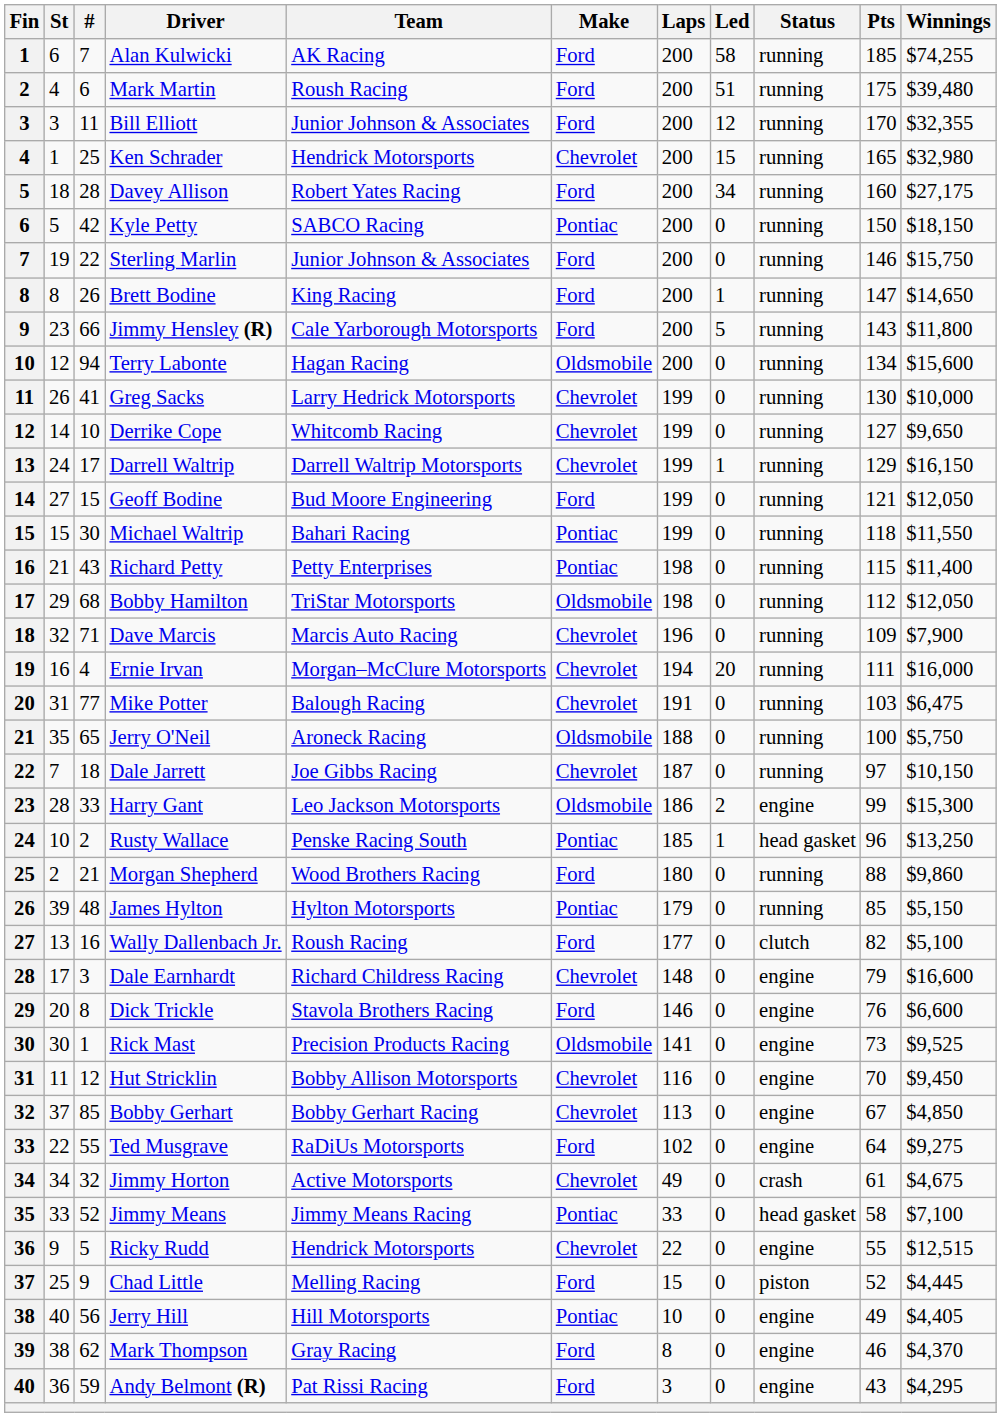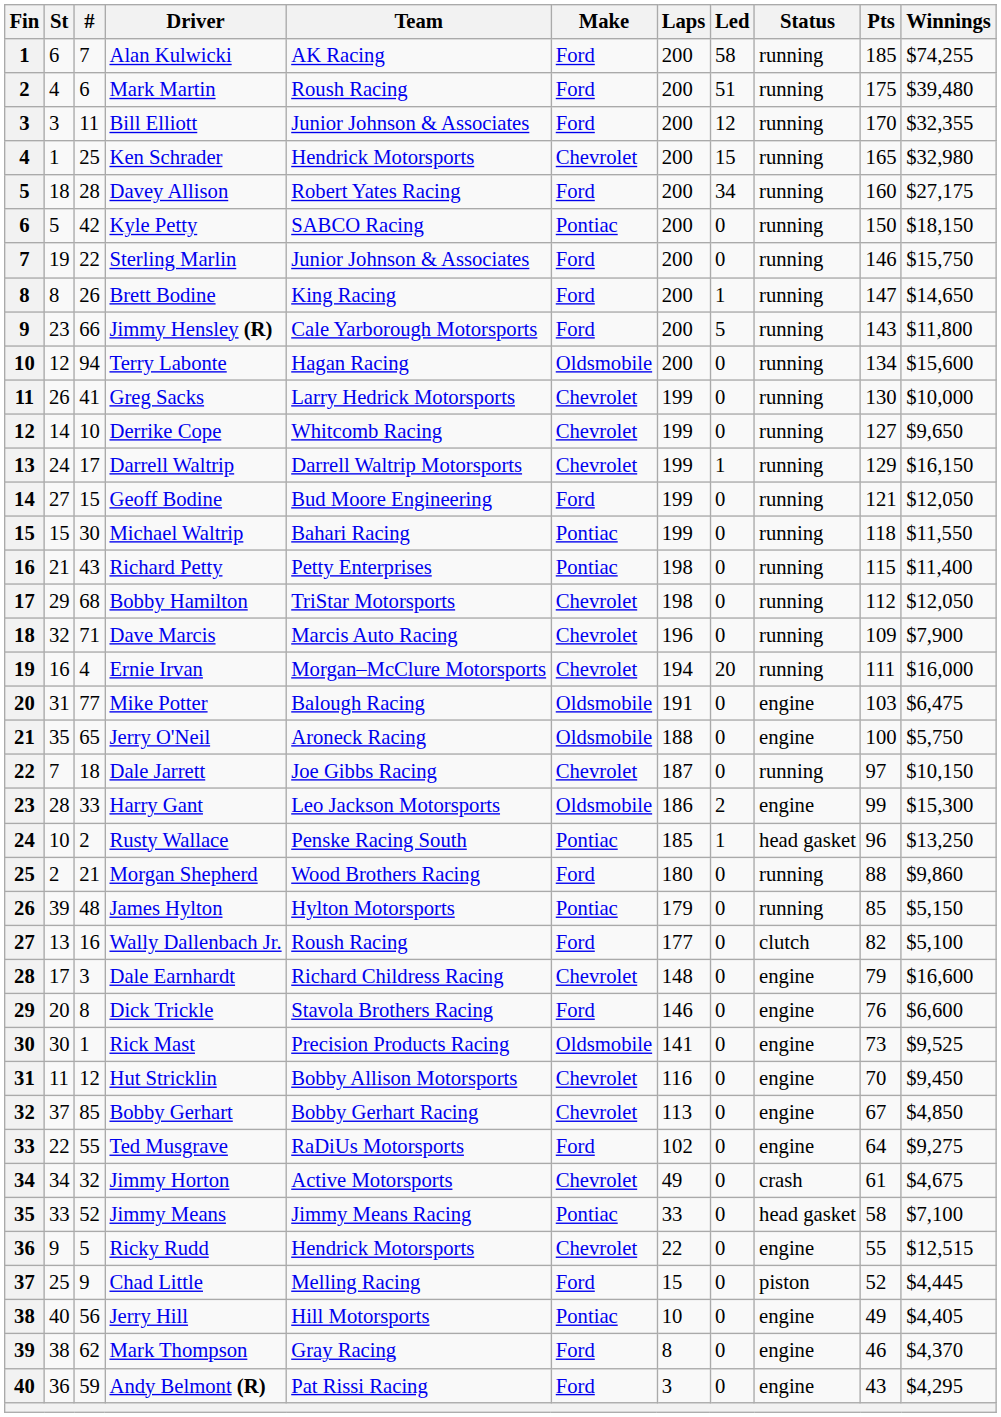 <table class="wikitable" style="font-size:95%">
 <tr>
 <th>Fin</th>
 <th>St</th>
 <th>#</th>
 <th>Driver</th>
 <th>Team</th>
 <th>Make</th>
 <th>Laps</th>
 <th>Led</th>
 <th>Status</th>
 <th>Pts</th>
 <th>Winnings</th>
 </tr>
 <tr>
 <th>1</th>
 <td>6</td>
 <td>7</td>
 <td><a href='#'>Alan Kulwicki</a></td>
 <td><a href='#'>AK Racing</a></td>
 <td><a href='#'>Ford</a></td>
 <td>200</td>
 <td>58</td>
 <td>running</td>
 <td>185</td>
 <td>$74,255</td>
 </tr>
 <tr>
 <th>2</th>
 <td>4</td>
 <td>6</td>
 <td><a href='#'>Mark Martin</a></td>
 <td><a href='#'>Roush Racing</a></td>
 <td><a href='#'>Ford</a></td>
 <td>200</td>
 <td>51</td>
 <td>running</td>
 <td>175</td>
 <td>$39,480</td>
 </tr>
 <tr>
 <th>3</th>
 <td>3</td>
 <td>11</td>
 <td><a href='#'>Bill Elliott</a></td>
 <td><a href='#'>Junior Johnson & Associates</a></td>
 <td><a href='#'>Ford</a></td>
 <td>200</td>
 <td>12</td>
 <td>running</td>
 <td>170</td>
 <td>$32,355</td>
 </tr>
 <tr>
 <th>4</th>
 <td>1</td>
 <td>25</td>
 <td><a href='#'>Ken Schrader</a></td>
 <td><a href='#'>Hendrick Motorsports</a></td>
 <td><a href='#'>Chevrolet</a></td>
 <td>200</td>
 <td>15</td>
 <td>running</td>
 <td>165</td>
 <td>$32,980</td>
 </tr>
 <tr>
 <th>5</th>
 <td>18</td>
 <td>28</td>
 <td><a href='#'>Davey Allison</a></td>
 <td><a href='#'>Robert Yates Racing</a></td>
 <td><a href='#'>Ford</a></td>
 <td>200</td>
 <td>34</td>
 <td>running</td>
 <td>160</td>
 <td>$27,175</td>
 </tr>
 <tr>
 <th>6</th>
 <td>5</td>
 <td>42</td>
 <td><a href='#'>Kyle Petty</a></td>
 <td><a href='#'>SABCO Racing</a></td>
 <td><a href='#'>Pontiac</a></td>
 <td>200</td>
 <td>0</td>
 <td>running</td>
 <td>150</td>
 <td>$18,150</td>
 </tr>
 <tr>
 <th>7</th>
 <td>19</td>
 <td>22</td>
 <td><a href='#'>Sterling Marlin</a></td>
 <td><a href='#'>Junior Johnson & Associates</a></td>
 <td><a href='#'>Ford</a></td>
 <td>200</td>
 <td>0</td>
 <td>running</td>
 <td>146</td>
 <td>$15,750</td>
 </tr>
 <tr>
 <th>8</th>
 <td>8</td>
 <td>26</td>
 <td><a href='#'>Brett Bodine</a></td>
 <td><a href='#'>King Racing</a></td>
 <td><a href='#'>Ford</a></td>
 <td>200</td>
 <td>1</td>
 <td>running</td>
 <td>147</td>
 <td>$14,650</td>
 </tr>
 <tr>
 <th>9</th>
 <td>23</td>
 <td>66</td>
 <td><a href='#'>Jimmy Hensley</a> <strong>(R)</strong></td>
 <td><a href='#'>Cale Yarborough Motorsports</a></td>
 <td><a href='#'>Ford</a></td>
 <td>200</td>
 <td>5</td>
 <td>running</td>
 <td>143</td>
 <td>$11,800</td>
 </tr>
 <tr>
 <th>10</th>
 <td>12</td>
 <td>94</td>
 <td><a href='#'>Terry Labonte</a></td>
 <td><a href='#'>Hagan Racing</a></td>
 <td><a href='#'>Oldsmobile</a></td>
 <td>200</td>
 <td>0</td>
 <td>running</td>
 <td>134</td>
 <td>$15,600</td>
 </tr>
 <tr>
 <th>11</th>
 <td>26</td>
 <td>41</td>
 <td><a href='#'>Greg Sacks</a></td>
 <td><a href='#'>Larry Hedrick Motorsports</a></td>
 <td><a href='#'>Chevrolet</a></td>
 <td>199</td>
 <td>0</td>
 <td>running</td>
 <td>130</td>
 <td>$10,000</td>
 </tr>
 <tr>
 <th>12</th>
 <td>14</td>
 <td>10</td>
 <td><a href='#'>Derrike Cope</a></td>
 <td><a href='#'>Whitcomb Racing</a></td>
 <td><a href='#'>Chevrolet</a></td>
 <td>199</td>
 <td>0</td>
 <td>running</td>
 <td>127</td>
 <td>$9,650</td>
 </tr>
 <tr>
 <th>13</th>
 <td>24</td>
 <td>17</td>
 <td><a href='#'>Darrell Waltrip</a></td>
 <td><a href='#'>Darrell Waltrip Motorsports</a></td>
 <td><a href='#'>Chevrolet</a></td>
 <td>199</td>
 <td>1</td>
 <td>running</td>
 <td>129</td>
 <td>$16,150</td>
 </tr>
 <tr>
 <th>14</th>
 <td>27</td>
 <td>15</td>
 <td><a href='#'>Geoff Bodine</a></td>
 <td><a href='#'>Bud Moore Engineering</a></td>
 <td><a href='#'>Ford</a></td>
 <td>199</td>
 <td>0</td>
 <td>running</td>
 <td>121</td>
 <td>$12,050</td>
 </tr>
 <tr>
 <th>15</th>
 <td>15</td>
 <td>30</td>
 <td><a href='#'>Michael Waltrip</a></td>
 <td><a href='#'>Bahari Racing</a></td>
 <td><a href='#'>Pontiac</a></td>
 <td>199</td>
 <td>0</td>
 <td>running</td>
 <td>118</td>
 <td>$11,550</td>
 </tr>
 <tr>
 <th>16</th>
 <td>21</td>
 <td>43</td>
 <td><a href='#'>Richard Petty</a></td>
 <td><a href='#'>Petty Enterprises</a></td>
 <td><a href='#'>Pontiac</a></td>
 <td>198</td>
 <td>0</td>
 <td>running</td>
 <td>115</td>
 <td>$11,400</td>
 </tr>
 <tr>
 <th>17</th>
 <td>29</td>
 <td>68</td>
 <td><a href='#'>Bobby Hamilton</a></td>
 <td><a href='#'>TriStar Motorsports</a></td>
-<td><a href='#'>Oldsmobile</a></td>
+<td><a href='#'>Chevrolet</a></td>
 <td>198</td>
 <td>0</td>
 <td>running</td>
 <td>112</td>
 <td>$12,050</td>
 </tr>
 <tr>
 <th>18</th>
 <td>32</td>
 <td>71</td>
 <td><a href='#'>Dave Marcis</a></td>
 <td><a href='#'>Marcis Auto Racing</a></td>
 <td><a href='#'>Chevrolet</a></td>
 <td>196</td>
 <td>0</td>
 <td>running</td>
 <td>109</td>
 <td>$7,900</td>
 </tr>
 <tr>
 <th>19</th>
 <td>16</td>
 <td>4</td>
 <td><a href='#'>Ernie Irvan</a></td>
 <td><a href='#'>Morgan–McClure Motorsports</a></td>
 <td><a href='#'>Chevrolet</a></td>
 <td>194</td>
 <td>20</td>
 <td>running</td>
 <td>111</td>
 <td>$16,000</td>
 </tr>
 <tr>
 <th>20</th>
 <td>31</td>
 <td>77</td>
 <td><a href='#'>Mike Potter</a></td>
 <td><a href='#'>Balough Racing</a></td>
-<td><a href='#'>Chevrolet</a></td>
+<td><a href='#'>Oldsmobile</a></td>
 <td>191</td>
 <td>0</td>
-<td>running</td>
+<td>engine</td>
 <td>103</td>
 <td>$6,475</td>
 </tr>
 <tr>
 <th>21</th>
 <td>35</td>
 <td>65</td>
 <td><a href='#'>Jerry O'Neil</a></td>
 <td><a href='#'>Aroneck Racing</a></td>
 <td><a href='#'>Oldsmobile</a></td>
 <td>188</td>
 <td>0</td>
-<td>running</td>
+<td>engine</td>
 <td>100</td>
 <td>$5,750</td>
 </tr>
 <tr>
 <th>22</th>
 <td>7</td>
 <td>18</td>
 <td><a href='#'>Dale Jarrett</a></td>
 <td><a href='#'>Joe Gibbs Racing</a></td>
 <td><a href='#'>Chevrolet</a></td>
 <td>187</td>
 <td>0</td>
 <td>running</td>
 <td>97</td>
 <td>$10,150</td>
 </tr>
 <tr>
 <th>23</th>
 <td>28</td>
 <td>33</td>
 <td><a href='#'>Harry Gant</a></td>
 <td><a href='#'>Leo Jackson Motorsports</a></td>
 <td><a href='#'>Oldsmobile</a></td>
 <td>186</td>
 <td>2</td>
 <td>engine</td>
 <td>99</td>
 <td>$15,300</td>
 </tr>
 <tr>
 <th>24</th>
 <td>10</td>
 <td>2</td>
 <td><a href='#'>Rusty Wallace</a></td>
 <td><a href='#'>Penske Racing South</a></td>
 <td><a href='#'>Pontiac</a></td>
 <td>185</td>
 <td>1</td>
 <td>head gasket</td>
 <td>96</td>
 <td>$13,250</td>
 </tr>
 <tr>
 <th>25</th>
 <td>2</td>
 <td>21</td>
 <td><a href='#'>Morgan Shepherd</a></td>
 <td><a href='#'>Wood Brothers Racing</a></td>
 <td><a href='#'>Ford</a></td>
 <td>180</td>
 <td>0</td>
 <td>running</td>
 <td>88</td>
 <td>$9,860</td>
 </tr>
 <tr>
 <th>26</th>
 <td>39</td>
 <td>48</td>
 <td><a href='#'>James Hylton</a></td>
 <td><a href='#'>Hylton Motorsports</a></td>
 <td><a href='#'>Pontiac</a></td>
 <td>179</td>
 <td>0</td>
 <td>running</td>
 <td>85</td>
 <td>$5,150</td>
 </tr>
 <tr>
 <th>27</th>
 <td>13</td>
 <td>16</td>
 <td><a href='#'>Wally Dallenbach Jr.</a></td>
 <td><a href='#'>Roush Racing</a></td>
 <td><a href='#'>Ford</a></td>
 <td>177</td>
 <td>0</td>
 <td>clutch</td>
 <td>82</td>
 <td>$5,100</td>
 </tr>
 <tr>
 <th>28</th>
 <td>17</td>
 <td>3</td>
 <td><a href='#'>Dale Earnhardt</a></td>
 <td><a href='#'>Richard Childress Racing</a></td>
 <td><a href='#'>Chevrolet</a></td>
 <td>148</td>
 <td>0</td>
 <td>engine</td>
 <td>79</td>
 <td>$16,600</td>
 </tr>
 <tr>
 <th>29</th>
 <td>20</td>
 <td>8</td>
 <td><a href='#'>Dick Trickle</a></td>
 <td><a href='#'>Stavola Brothers Racing</a></td>
 <td><a href='#'>Ford</a></td>
 <td>146</td>
 <td>0</td>
 <td>engine</td>
 <td>76</td>
 <td>$6,600</td>
 </tr>
 <tr>
 <th>30</th>
 <td>30</td>
 <td>1</td>
 <td><a href='#'>Rick Mast</a></td>
 <td><a href='#'>Precision Products Racing</a></td>
 <td><a href='#'>Oldsmobile</a></td>
 <td>141</td>
 <td>0</td>
 <td>engine</td>
 <td>73</td>
 <td>$9,525</td>
 </tr>
 <tr>
 <th>31</th>
 <td>11</td>
 <td>12</td>
 <td><a href='#'>Hut Stricklin</a></td>
 <td><a href='#'>Bobby Allison Motorsports</a></td>
 <td><a href='#'>Chevrolet</a></td>
 <td>116</td>
 <td>0</td>
 <td>engine</td>
 <td>70</td>
 <td>$9,450</td>
 </tr>
 <tr>
 <th>32</th>
 <td>37</td>
 <td>85</td>
 <td><a href='#'>Bobby Gerhart</a></td>
 <td><a href='#'>Bobby Gerhart Racing</a></td>
 <td><a href='#'>Chevrolet</a></td>
 <td>113</td>
 <td>0</td>
 <td>engine</td>
 <td>67</td>
 <td>$4,850</td>
 </tr>
 <tr>
 <th>33</th>
 <td>22</td>
 <td>55</td>
 <td><a href='#'>Ted Musgrave</a></td>
 <td><a href='#'>RaDiUs Motorsports</a></td>
 <td><a href='#'>Ford</a></td>
 <td>102</td>
 <td>0</td>
 <td>engine</td>
 <td>64</td>
 <td>$9,275</td>
 </tr>
 <tr>
 <th>34</th>
 <td>34</td>
 <td>32</td>
 <td><a href='#'>Jimmy Horton</a></td>
 <td><a href='#'>Active Motorsports</a></td>
 <td><a href='#'>Chevrolet</a></td>
 <td>49</td>
 <td>0</td>
 <td>crash</td>
 <td>61</td>
 <td>$4,675</td>
 </tr>
 <tr>
 <th>35</th>
 <td>33</td>
 <td>52</td>
 <td><a href='#'>Jimmy Means</a></td>
 <td><a href='#'>Jimmy Means Racing</a></td>
 <td><a href='#'>Pontiac</a></td>
 <td>33</td>
 <td>0</td>
 <td>head gasket</td>
 <td>58</td>
 <td>$7,100</td>
 </tr>
 <tr>
 <th>36</th>
 <td>9</td>
 <td>5</td>
 <td><a href='#'>Ricky Rudd</a></td>
 <td><a href='#'>Hendrick Motorsports</a></td>
 <td><a href='#'>Chevrolet</a></td>
 <td>22</td>
 <td>0</td>
 <td>engine</td>
 <td>55</td>
 <td>$12,515</td>
 </tr>
 <tr>
 <th>37</th>
 <td>25</td>
 <td>9</td>
 <td><a href='#'>Chad Little</a></td>
 <td><a href='#'>Melling Racing</a></td>
 <td><a href='#'>Ford</a></td>
 <td>15</td>
 <td>0</td>
 <td>piston</td>
 <td>52</td>
 <td>$4,445</td>
 </tr>
 <tr>
 <th>38</th>
 <td>40</td>
 <td>56</td>
 <td><a href='#'>Jerry Hill</a></td>
 <td><a href='#'>Hill Motorsports</a></td>
 <td><a href='#'>Pontiac</a></td>
 <td>10</td>
 <td>0</td>
 <td>engine</td>
 <td>49</td>
 <td>$4,405</td>
 </tr>
 <tr>
 <th>39</th>
 <td>38</td>
 <td>62</td>
 <td><a href='#'>Mark Thompson</a></td>
 <td><a href='#'>Gray Racing</a></td>
 <td><a href='#'>Ford</a></td>
 <td>8</td>
 <td>0</td>
 <td>engine</td>
 <td>46</td>
 <td>$4,370</td>
 </tr>
 <tr>
 <th>40</th>
 <td>36</td>
 <td>59</td>
 <td><a href='#'>Andy Belmont</a> <strong>(R)</strong></td>
 <td><a href='#'>Pat Rissi Racing</a></td>
 <td><a href='#'>Ford</a></td>
 <td>3</td>
 <td>0</td>
 <td>engine</td>
 <td>43</td>
 <td>$4,295</td>
 </tr>
 <tr>
 <th colspan="11"></th>
 </tr>
 </table>
